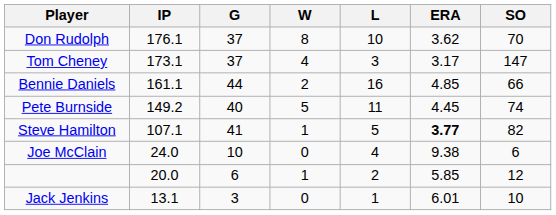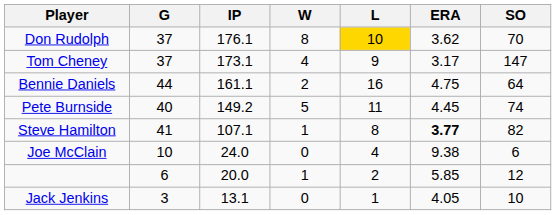 <table class="wikitable sortable">
 <tr>
 <th bgcolor="#DDDDFF" width="16%">Player</th>
+<th bgcolor="#DDDDFF" width="9%">G</th>
 <th bgcolor="#DDDDFF" width="9%">IP</th>
-<th bgcolor="#DDDDFF" width="9%">G</th>
 <th bgcolor="#DDDDFF" width="9%">W</th>
 <th bgcolor="#DDDDFF" width="9%">L</th>
 <th bgcolor="#DDDDFF" width="9%">ERA</th>
 <th bgcolor="#DDDDFF" width="9%">SO</th>
 </tr>
 <tr align="center">
 <td><a href='#'>Don Rudolph</a></td>
+<td>37</td>
 <td>176.1</td>
-<td>37</td>
 <td>8</td>
-<td>10</td>
+<td style="background: gold;">10</td>
 <td>3.62</td>
 <td>70</td>
 </tr>
 <tr align=center>
 <td><a href='#'>Tom Cheney</a></td>
+<td>37</td>
 <td>173.1</td>
-<td>37</td>
 <td>4</td>
-<td>3</td>
+<td>9</td>
 <td>3.17</td>
 <td>147</td>
 </tr>
 <tr align=center>
 <td><a href='#'>Bennie Daniels</a></td>
+<td>44</td>
 <td>161.1</td>
-<td>44</td>
 <td>2</td>
 <td>16</td>
-<td>4.85</td>
-<td>66</td>
+<td>4.75</td>
+<td>64</td>
 </tr>
 <tr align=center>
 <td><a href='#'>Pete Burnside</a></td>
+<td>40</td>
 <td>149.2</td>
-<td>40</td>
 <td>5</td>
 <td>11</td>
 <td>4.45</td>
 <td>74</td>
 </tr>
 <tr align=center>
 <td><a href='#'>Steve Hamilton</a></td>
+<td>41</td>
 <td>107.1</td>
-<td>41</td>
 <td>1</td>
-<td>5</td>
+<td>8</td>
 <td><strong>3.77</strong></td>
 <td>82</td>
 </tr>
 <tr align=center>
 <td><a href='#'>Joe McClain</a></td>
+<td>10</td>
 <td>24.0</td>
-<td>10</td>
 <td>0</td>
 <td>4</td>
 <td>9.38</td>
 <td>6</td>
 </tr>
 <tr align=center>
 <td></td>
+<td>6</td>
 <td>20.0</td>
-<td>6</td>
 <td>1</td>
 <td>2</td>
 <td>5.85</td>
 <td>12</td>
 </tr>
 <tr align="center">
 <td><a href='#'>Jack Jenkins</a></td>
+<td>3</td>
 <td>13.1</td>
-<td>3</td>
 <td>0</td>
 <td>1</td>
-<td>6.01</td>
+<td>4.05</td>
 <td>10</td>
 </tr>
 </table>
